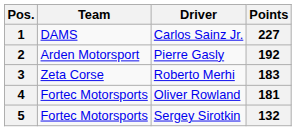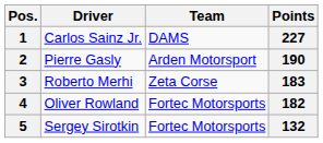 <table class="wikitable" style="font-size: 85%">
 <tr>
 <th>Pos.</th>
+<th>Driver</th>
 <th>Team</th>
-<th>Driver</th>
 <th>Points</th>
 </tr>
 <tr>
 <th>1</th>
+<td> <a href='#'>Carlos Sainz Jr.</a></td>
 <td> <a href='#'>DAMS</a></td>
-<td> <a href='#'>Carlos Sainz Jr.</a></td>
 <th>227</th>
 </tr>
 <tr>
 <th>2</th>
+<td> <a href='#'>Pierre Gasly</a></td>
 <td> <a href='#'>Arden Motorsport</a></td>
-<td> <a href='#'>Pierre Gasly</a></td>
-<th>192</th>
+<th>190</th>
 </tr>
 <tr>
 <th>3</th>
+<td> <a href='#'>Roberto Merhi</a></td>
 <td> <a href='#'>Zeta Corse</a></td>
-<td> <a href='#'>Roberto Merhi</a></td>
 <th>183</th>
 </tr>
 <tr>
 <th>4</th>
+<td> <a href='#'>Oliver Rowland</a></td>
 <td> <a href='#'>Fortec Motorsports</a></td>
-<td> <a href='#'>Oliver Rowland</a></td>
-<th>181</th>
+<th>182</th>
 </tr>
 <tr>
 <th>5</th>
+<td> <a href='#'>Sergey Sirotkin</a></td>
 <td> <a href='#'>Fortec Motorsports</a></td>
-<td> <a href='#'>Sergey Sirotkin</a></td>
 <th>132</th>
 </tr>
 </table>
